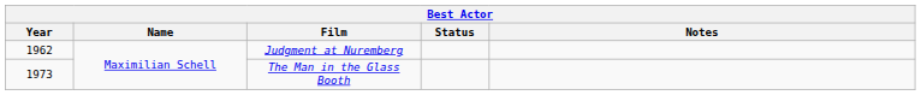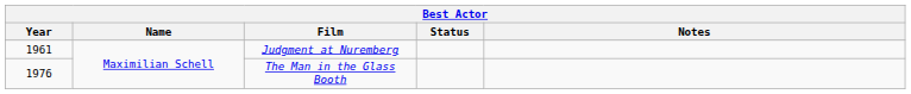 <table class="wikitable" style="text-align: center">
 <tr>
 <th colspan=6 style="text-align:center;"><a href='#'>Best Actor</a></th>
 </tr>
 <tr>
 <th style="width:075px;">Year</th>
 <th style="width:200px;">Name</th>
 <th style="width:200px;">Film</th>
 <th style="width:075px;">Status</th>
 <th style="width:500px;">Notes</th>
 </tr>
 <tr>
-<td style="text-align: center">1962</td>
+<td style="text-align: center">1961</td>
 <td rowspan=2><a href='#'>Maximilian Schell</a></td>
 <td style="text-align: center"><em><a href='#'>Judgment at Nuremberg</a></em></td>
 <td></td>
 <td></td>
 </tr>
 <tr>
-<td style="text-align: center">1973</td>
+<td style="text-align: center">1976</td>
 <td style="text-align: center"><em><a href='#'>The Man in the Glass Booth</a></em></td>
 <td></td>
 <td></td>
 </tr>
 </table>
